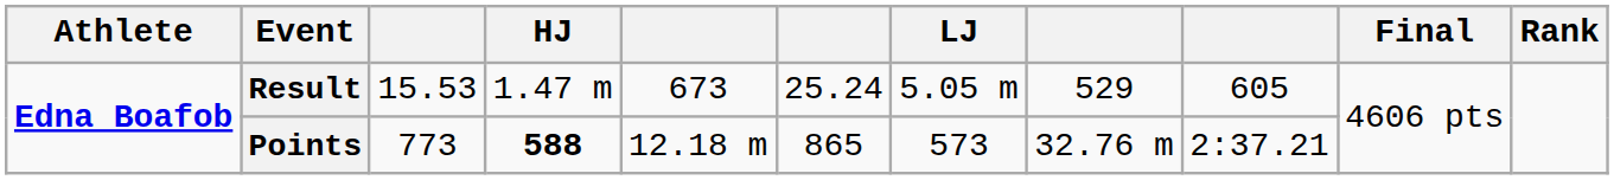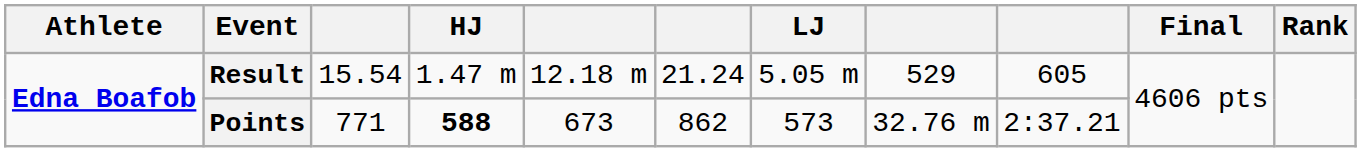 <table class="wikitable" style="font-size:90%">
 <tr>
 <th>Athlete</th>
 <th>Event</th>
 <th></th>
 <th>HJ</th>
 <th></th>
 <th></th>
 <th>LJ</th>
 <th></th>
 <th></th>
 <th>Final</th>
 <th>Rank</th>
 </tr>
 <tr style=text-align:center>
 <td rowspan=2 style=text-align:left><strong><a href='#'>Edna Boafob</a></strong></td>
 <th style="font-size:95%">Result</th>
-<td>15.53</td>
+<td>15.54</td>
 <td>1.47 m</td>
-<td>673</td>
-<td>25.24</td>
+<td>12.18 m</td>
+<td>21.24</td>
 <td>5.05 m</td>
 <td>529</td>
 <td>605</td>
 <td rowspan=2>4606 pts</td>
 <td rowspan=2></td>
 </tr>
 <tr style=text-align:center>
 <th style="font-size:95%">Points</th>
-<td>773</td>
+<td>771</td>
 <td><strong>588</strong></td>
-<td>12.18 m</td>
-<td>865</td>
+<td>673</td>
+<td>862</td>
 <td>573</td>
 <td>32.76 m</td>
 <td>2:37.21</td>
 </tr>
 </table>
